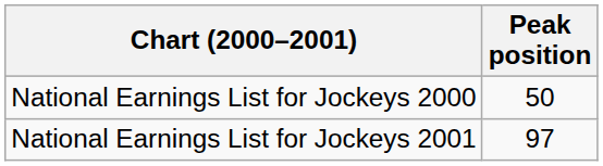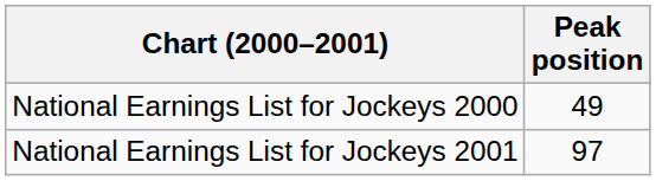 <table class="wikitable sortable">
 <tr>
 <th>Chart (2000–2001)</th>
 <th>Peak<br>position</th>
 </tr>
 <tr>
 <td>National Earnings List for Jockeys 2000</td>
-<td style="text-align:center;">50</td>
+<td style="text-align:center;">49</td>
 </tr>
 <tr>
 <td>National Earnings List for Jockeys 2001</td>
 <td style="text-align:center;">97</td>
 </tr>
 </table>
